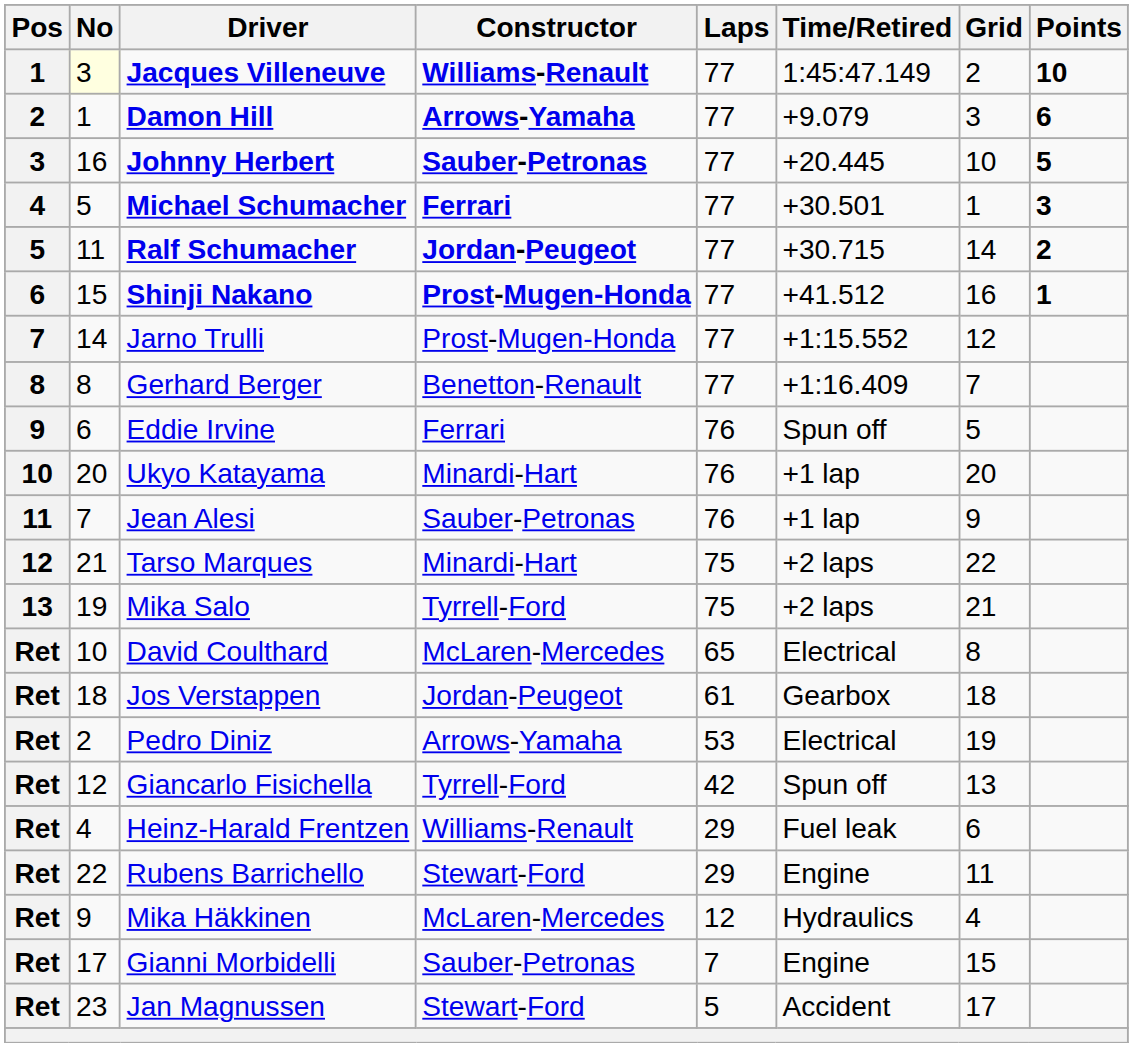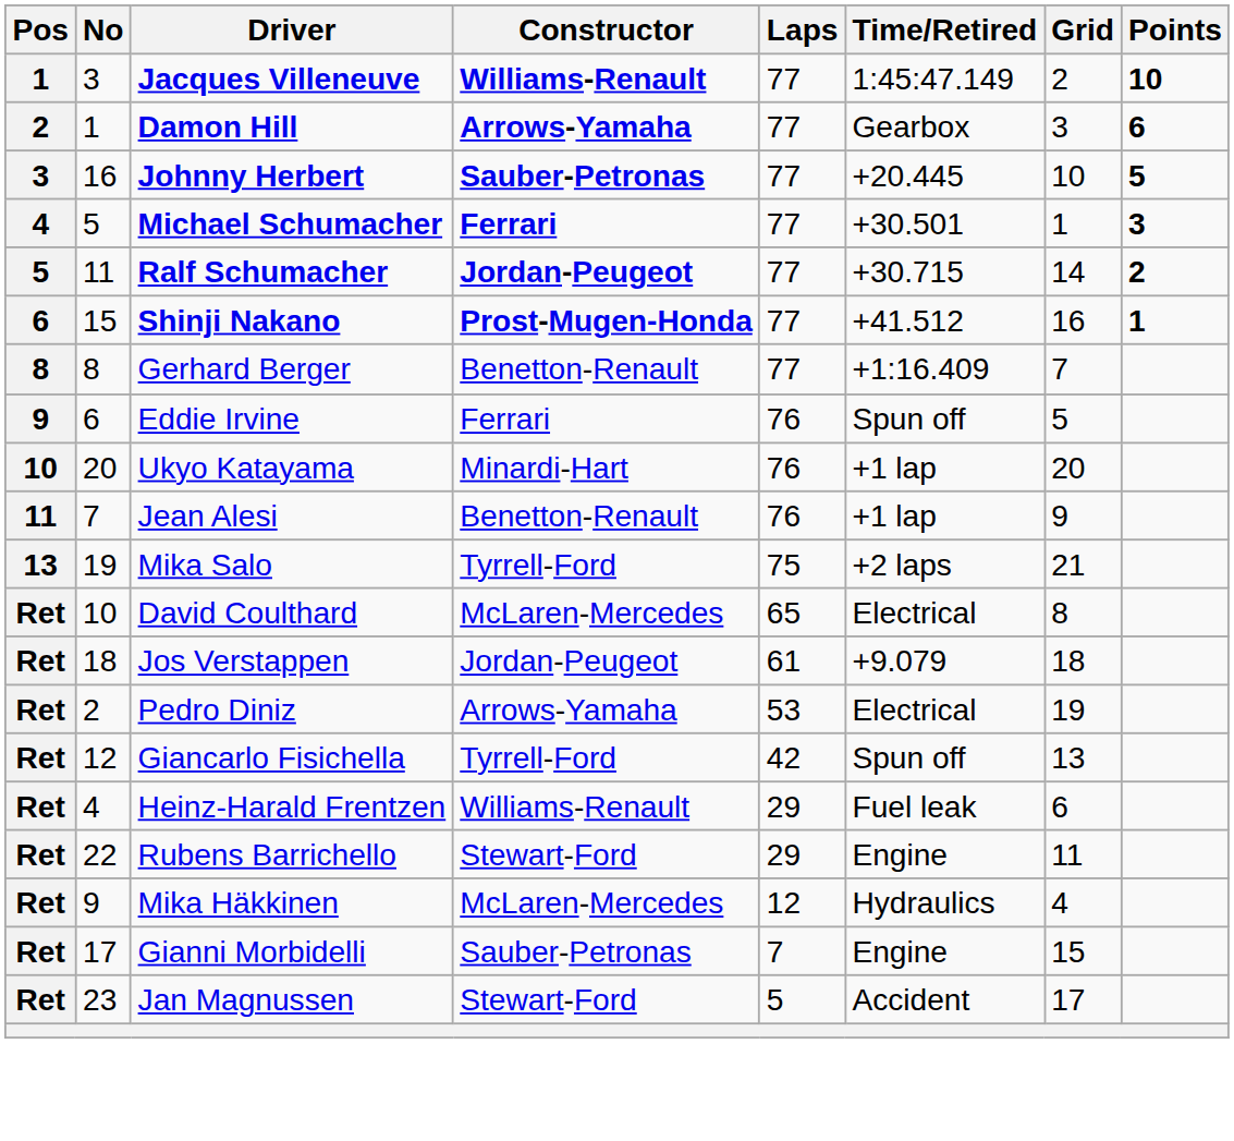 <table class="wikitable" style="font-size: 95%;">
 <tr>
 <th>Pos</th>
 <th>No</th>
 <th>Driver</th>
 <th>Constructor</th>
 <th>Laps</th>
 <th>Time/Retired</th>
 <th>Grid</th>
 <th>Points</th>
 </tr>
 <tr>
 <th>1</th>
-<td style="background: lightyellow;">3</td>
+<td>3</td>
 <td> <strong><a href='#'>Jacques Villeneuve</a></strong></td>
 <td><strong><a href='#'>Williams</a>-<a href='#'>Renault</a></strong></td>
 <td>77</td>
 <td>1:45:47.149</td>
 <td>2</td>
 <td><strong>10</strong></td>
 </tr>
 <tr>
 <th>2</th>
 <td>1</td>
 <td> <strong><a href='#'>Damon Hill</a></strong></td>
 <td><strong><a href='#'>Arrows</a>-<a href='#'>Yamaha</a></strong></td>
 <td>77</td>
-<td>+9.079</td>
+<td>Gearbox</td>
 <td>3</td>
 <td><strong>6</strong></td>
 </tr>
 <tr>
 <th>3</th>
 <td>16</td>
 <td> <strong><a href='#'>Johnny Herbert</a></strong></td>
 <td><strong><a href='#'>Sauber</a>-<a href='#'>Petronas</a></strong></td>
 <td>77</td>
 <td>+20.445</td>
 <td>10</td>
 <td><strong>5</strong></td>
 </tr>
 <tr>
 <th>4</th>
 <td>5</td>
 <td> <strong><a href='#'>Michael Schumacher</a></strong></td>
 <td><strong><a href='#'>Ferrari</a></strong></td>
 <td>77</td>
 <td>+30.501</td>
 <td>1</td>
 <td><strong>3</strong></td>
 </tr>
 <tr>
 <th>5</th>
 <td>11</td>
 <td> <strong><a href='#'>Ralf Schumacher</a></strong></td>
 <td><strong><a href='#'>Jordan</a>-<a href='#'>Peugeot</a></strong></td>
 <td>77</td>
 <td>+30.715</td>
 <td>14</td>
 <td><strong>2</strong></td>
 </tr>
 <tr>
 <th>6</th>
 <td>15</td>
 <td> <strong><a href='#'>Shinji Nakano</a></strong></td>
 <td><strong><a href='#'>Prost</a>-<a href='#'>Mugen-Honda</a></strong></td>
 <td>77</td>
 <td>+41.512</td>
 <td>16</td>
 <td><strong>1</strong></td>
 </tr>
 <tr>
-<th>7</th>
-<td>14</td>
-<td> <a href='#'>Jarno Trulli</a></td>
-<td><a href='#'>Prost</a>-<a href='#'>Mugen-Honda</a></td>
-<td>77</td>
-<td>+1:15.552</td>
-<td>12</td>
-<td> </td>
-</tr>
-<tr>
 <th>8</th>
 <td>8</td>
 <td> <a href='#'>Gerhard Berger</a></td>
 <td><a href='#'>Benetton</a>-<a href='#'>Renault</a></td>
 <td>77</td>
 <td>+1:16.409</td>
 <td>7</td>
 <td> </td>
 </tr>
 <tr>
 <th>9</th>
 <td>6</td>
 <td> <a href='#'>Eddie Irvine</a></td>
 <td><a href='#'>Ferrari</a></td>
 <td>76</td>
 <td>Spun off</td>
 <td>5</td>
 <td> </td>
 </tr>
 <tr>
 <th>10</th>
 <td>20</td>
 <td> <a href='#'>Ukyo Katayama</a></td>
 <td><a href='#'>Minardi</a>-<a href='#'>Hart</a></td>
 <td>76</td>
 <td>+1 lap</td>
 <td>20</td>
 <td> </td>
 </tr>
 <tr>
 <th>11</th>
 <td>7</td>
 <td> <a href='#'>Jean Alesi</a></td>
-<td><a href='#'>Sauber</a>-<a href='#'>Petronas</a></td>
+<td><a href='#'>Benetton</a>-<a href='#'>Renault</a></td>
 <td>76</td>
 <td>+1 lap</td>
 <td>9</td>
-<td> </td>
-</tr>
-<tr>
-<th>12</th>
-<td>21</td>
-<td> <a href='#'>Tarso Marques</a></td>
-<td><a href='#'>Minardi</a>-<a href='#'>Hart</a></td>
-<td>75</td>
-<td>+2 laps</td>
-<td>22</td>
 <td> </td>
 </tr>
 <tr>
 <th>13</th>
 <td>19</td>
 <td> <a href='#'>Mika Salo</a></td>
 <td><a href='#'>Tyrrell</a>-<a href='#'>Ford</a></td>
 <td>75</td>
 <td>+2 laps</td>
 <td>21</td>
 <td> </td>
 </tr>
 <tr>
 <th>Ret</th>
 <td>10</td>
 <td> <a href='#'>David Coulthard</a></td>
 <td><a href='#'>McLaren</a>-<a href='#'>Mercedes</a></td>
 <td>65</td>
 <td>Electrical</td>
 <td>8</td>
 <td> </td>
 </tr>
 <tr>
 <th>Ret</th>
 <td>18</td>
 <td> <a href='#'>Jos Verstappen</a></td>
 <td><a href='#'>Jordan</a>-<a href='#'>Peugeot</a></td>
 <td>61</td>
-<td>Gearbox</td>
+<td>+9.079</td>
 <td>18</td>
 <td> </td>
 </tr>
 <tr>
 <th>Ret</th>
 <td>2</td>
 <td> <a href='#'>Pedro Diniz</a></td>
 <td><a href='#'>Arrows</a>-<a href='#'>Yamaha</a></td>
 <td>53</td>
 <td>Electrical</td>
 <td>19</td>
 <td> </td>
 </tr>
 <tr>
 <th>Ret</th>
 <td>12</td>
 <td> <a href='#'>Giancarlo Fisichella</a></td>
 <td><a href='#'>Tyrrell</a>-<a href='#'>Ford</a></td>
 <td>42</td>
 <td>Spun off</td>
 <td>13</td>
 <td> </td>
 </tr>
 <tr>
 <th>Ret</th>
 <td>4</td>
 <td> <a href='#'>Heinz-Harald Frentzen</a></td>
 <td><a href='#'>Williams</a>-<a href='#'>Renault</a></td>
 <td>29</td>
 <td>Fuel leak</td>
 <td>6</td>
 <td> </td>
 </tr>
 <tr>
 <th>Ret</th>
 <td>22</td>
 <td> <a href='#'>Rubens Barrichello</a></td>
 <td><a href='#'>Stewart</a>-<a href='#'>Ford</a></td>
 <td>29</td>
 <td>Engine</td>
 <td>11</td>
 <td> </td>
 </tr>
 <tr>
 <th>Ret</th>
 <td>9</td>
 <td> <a href='#'>Mika Häkkinen</a></td>
 <td><a href='#'>McLaren</a>-<a href='#'>Mercedes</a></td>
 <td>12</td>
 <td>Hydraulics</td>
 <td>4</td>
 <td> </td>
 </tr>
 <tr>
 <th>Ret</th>
 <td>17</td>
 <td> <a href='#'>Gianni Morbidelli</a></td>
 <td><a href='#'>Sauber</a>-<a href='#'>Petronas</a></td>
 <td>7</td>
 <td>Engine</td>
 <td>15</td>
 <td> </td>
 </tr>
 <tr>
 <th>Ret</th>
 <td>23</td>
 <td> <a href='#'>Jan Magnussen</a></td>
 <td><a href='#'>Stewart</a>-<a href='#'>Ford</a></td>
 <td>5</td>
 <td>Accident</td>
 <td>17</td>
 <td> </td>
 </tr>
 <tr>
 <th colspan="8"></th>
 </tr>
 </table>
